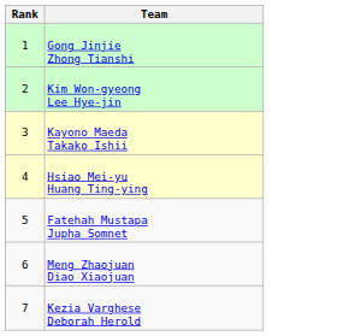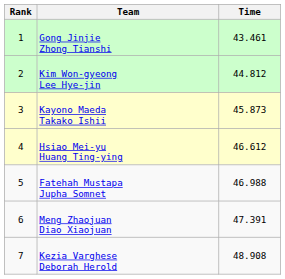 <table class=wikitable style="text-align:center">
 <tr>
 <th width=40>Rank</th>
 <th width=250>Team</th>
+<th width=80>Time</th>
 </tr>
 <tr bgcolor="ccffcc">
 <td>1</td>
 <td align=left><br><a href='#'>Gong Jinjie</a><br><a href='#'>Zhong Tianshi</a></td>
+<td>43.461</td>
 </tr>
 <tr bgcolor="ccffcc">
 <td>2</td>
 <td align=left><br><a href='#'>Kim Won-gyeong</a><br><a href='#'>Lee Hye-jin</a></td>
+<td>44.812</td>
 </tr>
 <tr bgcolor="#ffffcc">
 <td>3</td>
 <td align=left><br><a href='#'>Kayono Maeda</a><br><a href='#'>Takako Ishii</a></td>
+<td>45.873</td>
 </tr>
 <tr bgcolor="#ffffcc">
 <td>4</td>
 <td align=left><br><a href='#'>Hsiao Mei-yu</a><br><a href='#'>Huang Ting-ying</a></td>
+<td>46.612</td>
 </tr>
 <tr>
 <td>5</td>
 <td align=left><br><a href='#'>Fatehah Mustapa</a><br><a href='#'>Jupha Somnet</a></td>
+<td>46.988</td>
 </tr>
 <tr>
 <td>6</td>
 <td align=left><br><a href='#'>Meng Zhaojuan</a><br><a href='#'>Diao Xiaojuan</a></td>
+<td>47.391</td>
 </tr>
 <tr>
 <td>7</td>
 <td align=left><br><a href='#'>Kezia Varghese</a><br><a href='#'>Deborah Herold</a></td>
+<td>48.908</td>
 </tr>
 </table>
